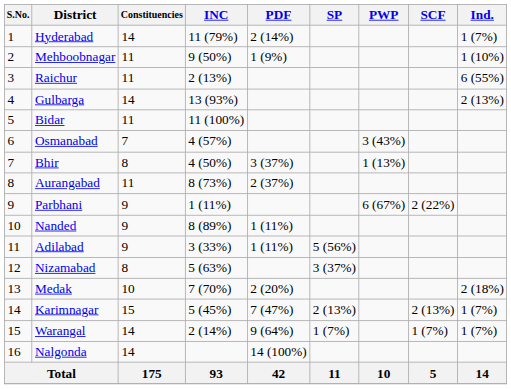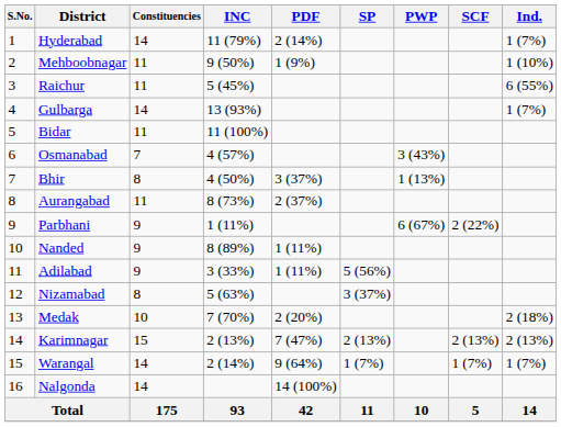 <table class="wikitable sortable">
 <tr>
 <th style="text-align:center;font-size:75%">S.No.</th>
 <th>District</th>
 <th style="text-align:center;font-size:75%">Constituencies</th>
 <th><a href='#'>INC</a></th>
 <th><a href='#'>PDF</a></th>
 <th><a href='#'>SP</a></th>
 <th><a href='#'>PWP</a></th>
 <th><a href='#'>SCF</a></th>
 <th><a href='#'>Ind.</a></th>
 </tr>
 <tr>
 <td>1</td>
 <td><a href='#'>Hyderabad</a></td>
 <td>14</td>
 <td>11 (79%)</td>
 <td>2  (14%)</td>
 <td></td>
 <td></td>
 <td></td>
 <td>1  (7%)</td>
 </tr>
 <tr>
 <td>2</td>
 <td><a href='#'>Mehboobnagar</a></td>
 <td>11</td>
 <td>9 (50%)</td>
 <td>1 (9%)</td>
 <td></td>
 <td></td>
 <td></td>
 <td>1 (10%)</td>
 </tr>
 <tr>
 <td>3</td>
 <td><a href='#'>Raichur</a></td>
 <td>11</td>
-<td>2 (13%)</td>
+<td>5 (45%)</td>
 <td></td>
 <td></td>
 <td></td>
 <td></td>
 <td>6 (55%)</td>
 </tr>
 <tr>
 <td>4</td>
 <td><a href='#'>Gulbarga</a></td>
 <td>14</td>
 <td>13 (93%)</td>
 <td></td>
 <td></td>
 <td></td>
 <td></td>
-<td>2 (13%)</td>
+<td>1  (7%)</td>
 </tr>
 <tr>
 <td>5</td>
 <td><a href='#'>Bidar</a></td>
 <td>11</td>
 <td>11 (100%)</td>
 <td></td>
 <td></td>
 <td></td>
 <td></td>
 <td></td>
 </tr>
 <tr>
 <td>6</td>
 <td><a href='#'>Osmanabad</a></td>
 <td>7</td>
 <td>4 (57%)</td>
 <td></td>
 <td></td>
 <td>3 (43%)</td>
 <td></td>
 <td></td>
 </tr>
 <tr>
 <td>7</td>
 <td><a href='#'>Bhir</a></td>
 <td>8</td>
 <td>4 (50%)</td>
 <td>3 (37%)</td>
 <td></td>
 <td>1 (13%)</td>
 <td></td>
 <td></td>
 </tr>
 <tr>
 <td>8</td>
 <td><a href='#'>Aurangabad</a></td>
 <td>11</td>
 <td>8 (73%)</td>
 <td>2 (37%)</td>
 <td></td>
 <td></td>
 <td></td>
 <td></td>
 </tr>
 <tr>
 <td>9</td>
 <td><a href='#'>Parbhani</a></td>
 <td>9</td>
 <td>1 (11%)</td>
 <td></td>
 <td></td>
 <td>6 (67%)</td>
 <td>2 (22%)</td>
 <td></td>
 </tr>
 <tr>
 <td>10</td>
 <td><a href='#'>Nanded</a></td>
 <td>9</td>
 <td>8 (89%)</td>
 <td>1 (11%)</td>
 <td></td>
 <td></td>
 <td></td>
 <td></td>
 </tr>
 <tr>
 <td>11</td>
 <td><a href='#'>Adilabad</a></td>
 <td>9</td>
 <td>3 (33%)</td>
 <td>1 (11%)</td>
 <td>5 (56%)</td>
 <td></td>
 <td></td>
 <td></td>
 </tr>
 <tr>
 <td>12</td>
 <td><a href='#'>Nizamabad</a></td>
 <td>8</td>
 <td>5 (63%)</td>
 <td></td>
 <td>3 (37%)</td>
 <td></td>
 <td></td>
 <td></td>
 </tr>
 <tr>
 <td>13</td>
 <td><a href='#'>Medak</a></td>
 <td>10</td>
 <td>7 (70%)</td>
 <td>2 (20%)</td>
 <td></td>
 <td></td>
 <td></td>
 <td>2 (18%)</td>
 </tr>
 <tr>
 <td>14</td>
 <td><a href='#'>Karimnagar</a></td>
 <td>15</td>
-<td>5 (45%)</td>
+<td>2 (13%)</td>
 <td>7 (47%)</td>
 <td>2 (13%)</td>
 <td></td>
 <td>2 (13%)</td>
-<td>1  (7%)</td>
+<td>2 (13%)</td>
 </tr>
 <tr>
 <td>15</td>
 <td><a href='#'>Warangal</a></td>
 <td>14</td>
 <td>2 (14%)</td>
 <td>9 (64%)</td>
 <td>1 (7%)</td>
 <td></td>
 <td>1 (7%)</td>
 <td>1 (7%)</td>
 </tr>
 <tr>
 <td>16</td>
 <td><a href='#'>Nalgonda</a></td>
 <td>14</td>
 <td></td>
 <td>14 (100%)</td>
 <td></td>
 <td></td>
 <td></td>
 <td></td>
 </tr>
 <tr>
 <th colspan=2>Total</th>
 <th>175</th>
 <th>93</th>
 <th>42</th>
 <th>11</th>
 <th>10</th>
 <th>5</th>
 <th>14</th>
 </tr>
 <tr>
 </tr>
 </table>
